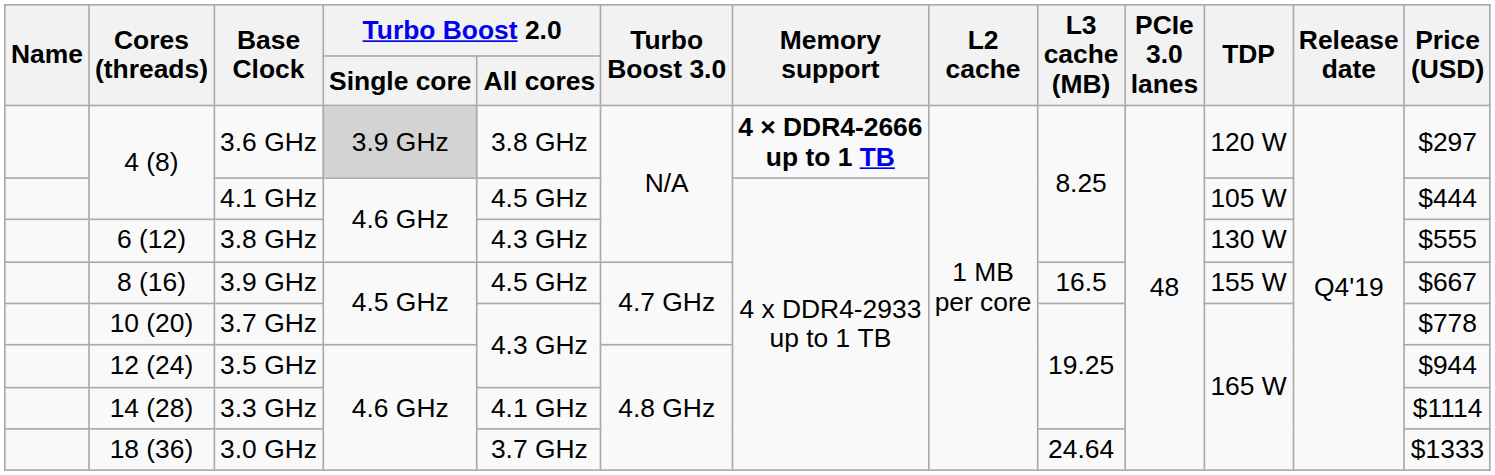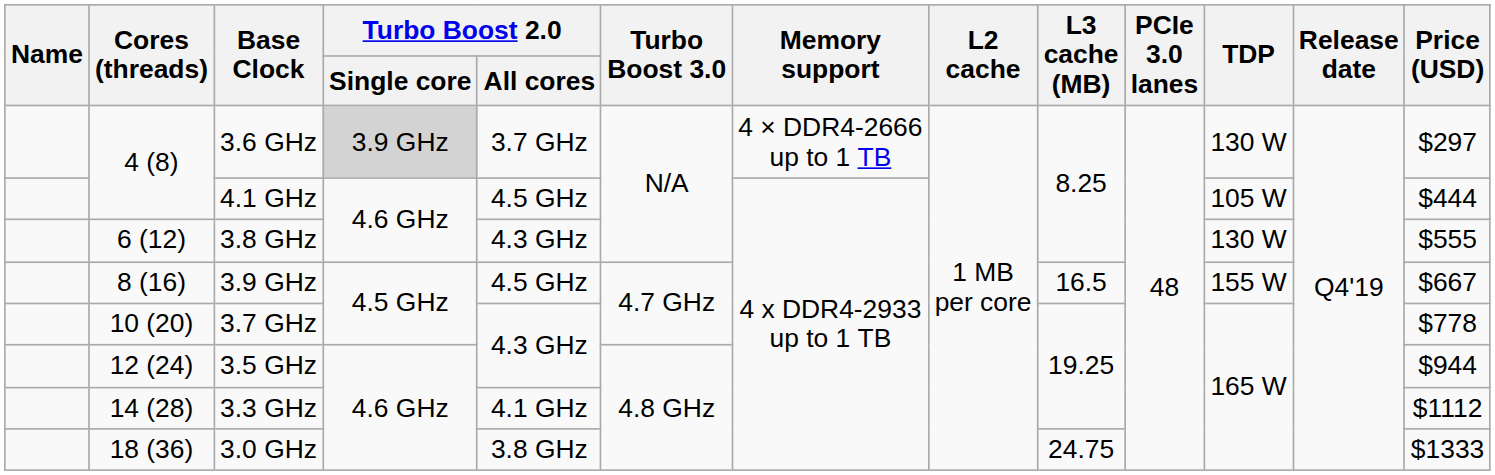 <table class="wikitable sortable" style="text-align: center;">
 <tr>
 <th rowspan="2">Name</th>
 <th rowspan="2">Cores<br>(threads)</th>
 <th rowspan="2">Base<br>Clock</th>
 <th colspan="2"><a href='#'>Turbo Boost</a> 2.0</th>
 <th rowspan="2">Turbo<br>Boost 3.0</th>
 <th rowspan="2">Memory<br>support</th>
 <th rowspan="2">L2<br>cache</th>
 <th rowspan="2">L3<br>cache<br>(MB)</th>
 <th rowspan="2">PCIe<br>3.0<br>lanes</th>
 <th rowspan="2">TDP</th>
 <th rowspan="2">Release<br>date</th>
 <th rowspan="2">Price<br>(USD)</th>
 </tr>
 <tr>
 <th>Single core</th>
 <th>All cores</th>
 </tr>
 <tr>
 <td></td>
 <td rowspan="2">4 (8)</td>
 <td>3.6 GHz</td>
 <td style="background: lightgrey;">3.9 GHz</td>
-<td>3.8 GHz</td>
+<td>3.7 GHz</td>
 <td rowspan="3">N/A</td>
-<td><strong>4 × DDR4‑2666<br>up to 1 <a href='#'>TB</a></strong></td>
+<td>4 × DDR4‑2666<br>up to 1 <a href='#'>TB</a></td>
 <td rowspan="8">1 MB<br>per core</td>
 <td rowspan="3">8.25</td>
 <td rowspan="8">48</td>
-<td>120 W</td>
+<td>130 W</td>
 <td rowspan="8">Q4'19</td>
 <td>$297</td>
 </tr>
 <tr>
 <td></td>
 <td>4.1 GHz</td>
 <td rowspan="2">4.6 GHz</td>
 <td>4.5 GHz</td>
 <td rowspan="7">4 x DDR4-2933<br>up to 1 TB</td>
 <td>105 W</td>
 <td>$444</td>
 </tr>
 <tr>
 <td></td>
 <td>6 (12)</td>
 <td>3.8 GHz</td>
 <td>4.3 GHz</td>
 <td>130 W</td>
 <td>$555</td>
 </tr>
 <tr>
 <td></td>
 <td>8 (16)</td>
 <td>3.9 GHz</td>
 <td rowspan="2">4.5 GHz</td>
 <td>4.5 GHz</td>
 <td rowspan="2">4.7 GHz</td>
 <td>16.5</td>
 <td>155 W</td>
 <td>$667</td>
 </tr>
 <tr>
 <td></td>
 <td>10 (20)</td>
 <td>3.7 GHz</td>
 <td rowspan="2">4.3 GHz</td>
 <td rowspan="3">19.25</td>
 <td rowspan="4">165 W</td>
 <td>$778</td>
 </tr>
 <tr>
 <td></td>
 <td>12 (24)</td>
 <td>3.5 GHz</td>
 <td rowspan="3">4.6 GHz</td>
 <td rowspan="3">4.8 GHz</td>
 <td>$944</td>
 </tr>
 <tr>
 <td></td>
 <td>14 (28)</td>
 <td>3.3 GHz</td>
 <td>4.1 GHz</td>
-<td>$1114</td>
+<td>$1112</td>
 </tr>
 <tr>
 <td></td>
 <td>18 (36)</td>
 <td>3.0 GHz</td>
-<td>3.7 GHz</td>
-<td>24.64</td>
+<td>3.8 GHz</td>
+<td>24.75</td>
 <td>$1333</td>
 </tr>
 </table>
